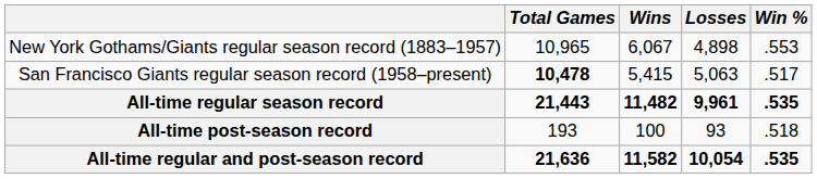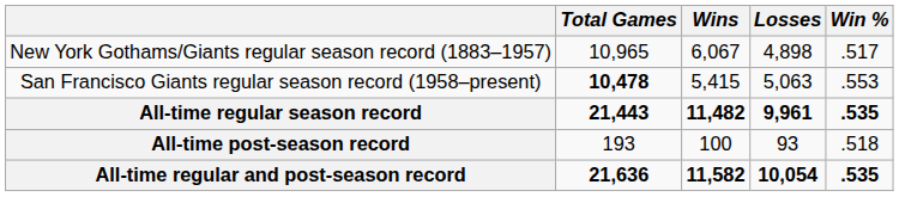 <table class="wikitable" style="text-align:center">
 <tr>
 <th></th>
 <th><em>Total Games</em></th>
 <th><em>Wins</em></th>
 <th><em>Losses</em></th>
 <th><em>Win %</em></th>
 </tr>
 <tr>
 <td>New York Gothams/Giants regular season record (1883–1957)</td>
 <td>10,965</td>
 <td>6,067</td>
 <td>4,898</td>
-<td>.553</td>
+<td>.517</td>
 </tr>
 <tr>
 <td>San Francisco Giants regular season record (1958–present)</td>
 <td><strong>10,478</strong></td>
 <td>5,415</td>
 <td>5,063</td>
-<td>.517</td>
+<td>.553</td>
 </tr>
 <tr>
 <th>All-time regular season record</th>
 <td><strong>21,443</strong></td>
 <td><strong>11,482</strong></td>
 <td><strong>9,961</strong></td>
 <td><strong>.535</strong></td>
 </tr>
 <tr>
 <th>All-time post-season record</th>
 <td>193</td>
 <td>100</td>
 <td>93</td>
 <td>.518</td>
 </tr>
 <tr>
 <th>All-time regular and post-season record</th>
 <td><strong>21,636</strong></td>
 <td><strong>11,582</strong></td>
 <td><strong>10,054</strong></td>
 <td><strong>.535</strong></td>
 </tr>
 </table>
